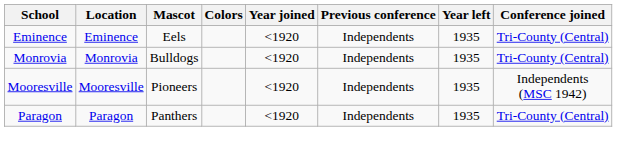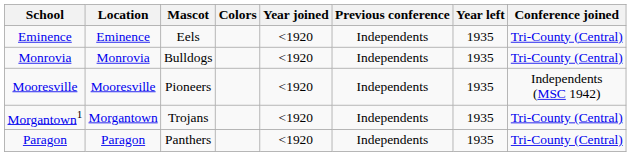 <table class="wikitable" style="text-align:center;">
 <tr>
 <th>School</th>
 <th>Location</th>
 <th>Mascot</th>
 <th>Colors</th>
 <th>Year joined</th>
 <th>Previous conference</th>
 <th>Year left</th>
 <th>Conference joined</th>
 </tr>
 <tr>
 <td><a href='#'>Eminence</a></td>
 <td><a href='#'>Eminence</a></td>
 <td>Eels</td>
 <td> </td>
 <td><1920</td>
 <td>Independents</td>
 <td>1935</td>
 <td><a href='#'>Tri-County (Central)</a></td>
 </tr>
 <tr>
 <td><a href='#'>Monrovia</a></td>
 <td><a href='#'>Monrovia</a></td>
 <td>Bulldogs</td>
 <td> </td>
 <td><1920</td>
 <td>Independents</td>
 <td>1935</td>
 <td><a href='#'>Tri-County (Central)</a></td>
 </tr>
 <tr>
 <td><a href='#'>Mooresville</a></td>
 <td><a href='#'>Mooresville</a></td>
 <td>Pioneers</td>
 <td> </td>
 <td><1920</td>
 <td>Independents</td>
 <td>1935</td>
 <td>Independents<br>(<a href='#'>MSC</a> 1942)</td>
 </tr>
 <tr>
+<td><a href='#'>Morgantown</a><sup>1</sup></td>
+<td><a href='#'>Morgantown</a></td>
+<td>Trojans</td>
+<td> </td>
+<td><1920</td>
+<td>Independents</td>
+<td>1935</td>
+<td><a href='#'>Tri-County (Central)</a></td>
+</tr>
+<tr>
 <td><a href='#'>Paragon</a></td>
 <td><a href='#'>Paragon</a></td>
 <td>Panthers</td>
 <td> </td>
 <td><1920</td>
 <td>Independents</td>
 <td>1935</td>
 <td><a href='#'>Tri-County (Central)</a></td>
 </tr>
 </table>
